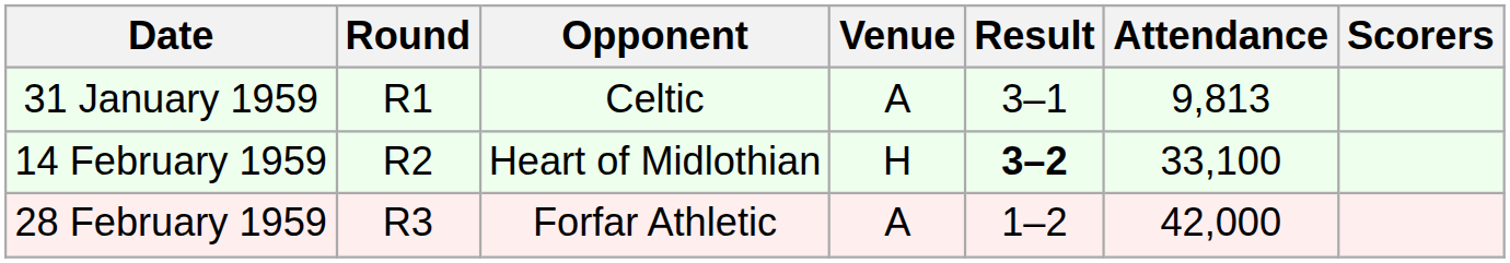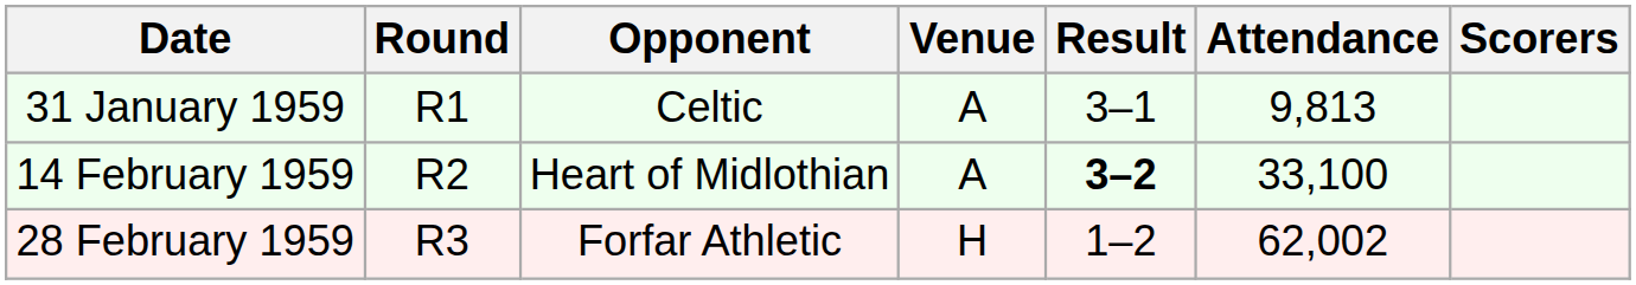 <table class="wikitable sortable" style="font-size:100%; text-align:center">
 <tr>
 <th>Date</th>
 <th>Round</th>
 <th>Opponent</th>
 <th>Venue</th>
 <th>Result</th>
 <th>Attendance</th>
 <th>Scorers</th>
 </tr>
 <tr bgcolor = "#EEFFEE">
 <td>31 January 1959</td>
 <td>R1</td>
 <td>Celtic</td>
 <td>A</td>
 <td>3–1</td>
 <td>9,813</td>
 <td></td>
 </tr>
 <tr bgcolor = "#EEFFEE">
 <td>14 February 1959</td>
 <td>R2</td>
 <td>Heart of Midlothian</td>
-<td>H</td>
+<td>A</td>
 <td><strong>3–2</strong></td>
 <td>33,100</td>
 <td></td>
 </tr>
 <tr bgcolor = "#FFEEEE">
 <td>28 February 1959</td>
 <td>R3</td>
 <td>Forfar Athletic</td>
-<td>A</td>
+<td>H</td>
 <td>1–2</td>
-<td>42,000</td>
+<td>62,002</td>
 <td></td>
 </tr>
 </table>
